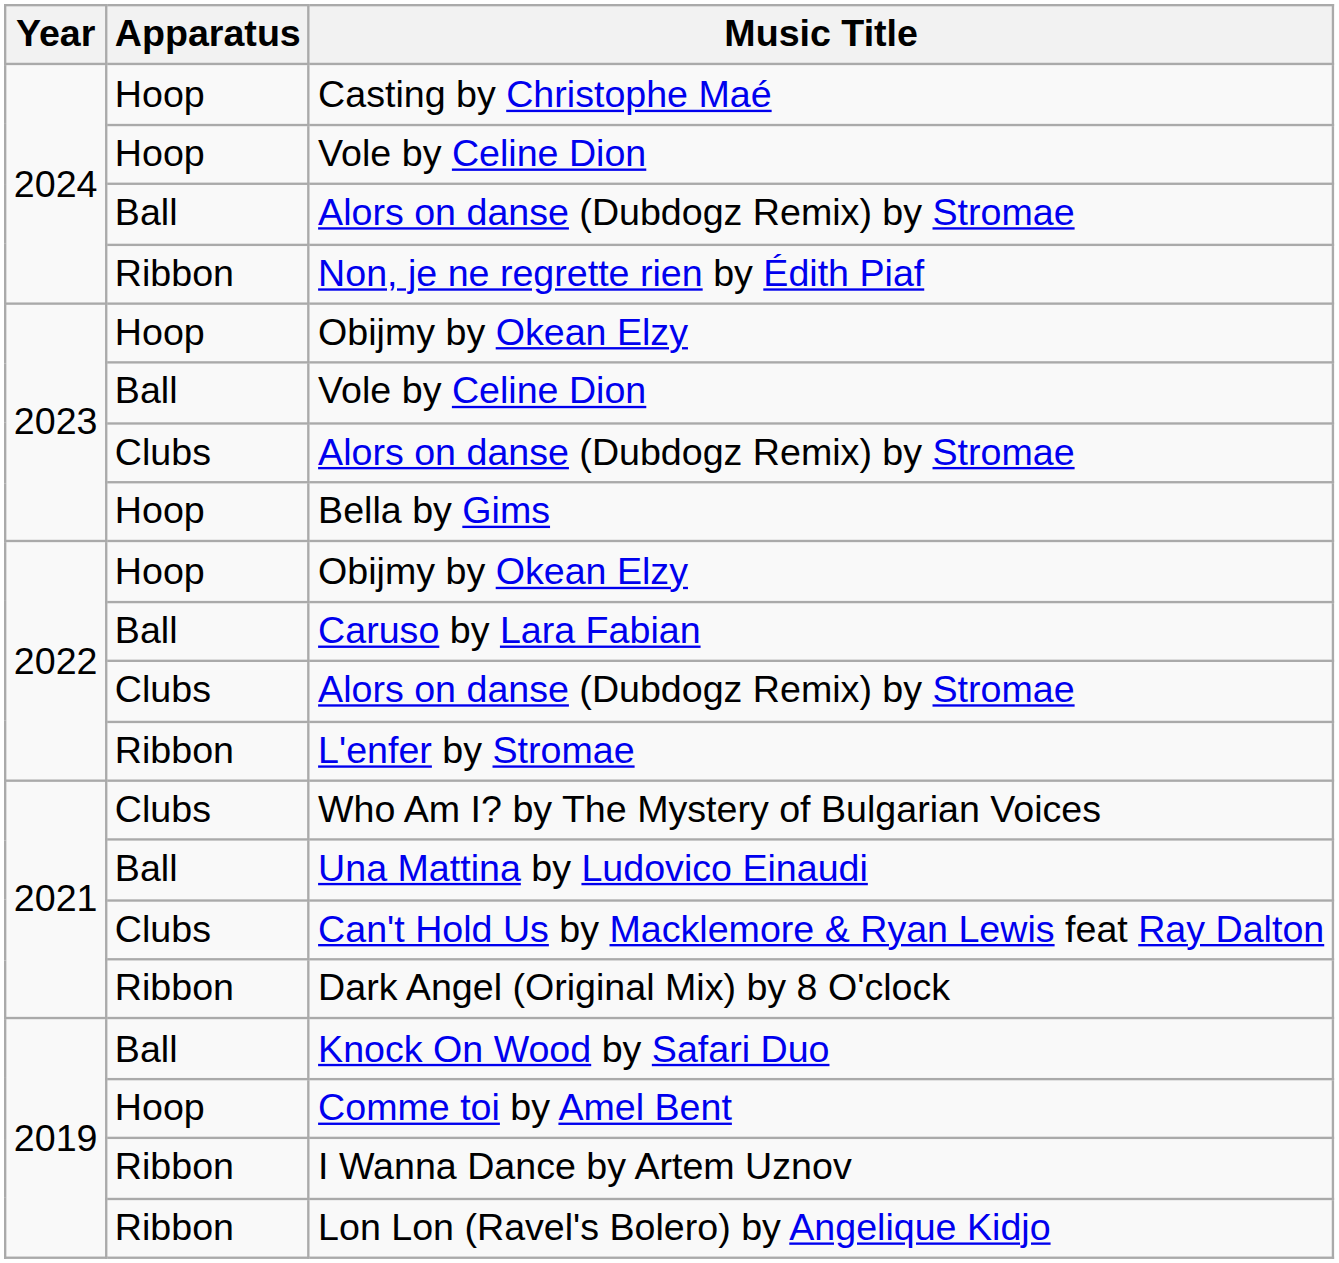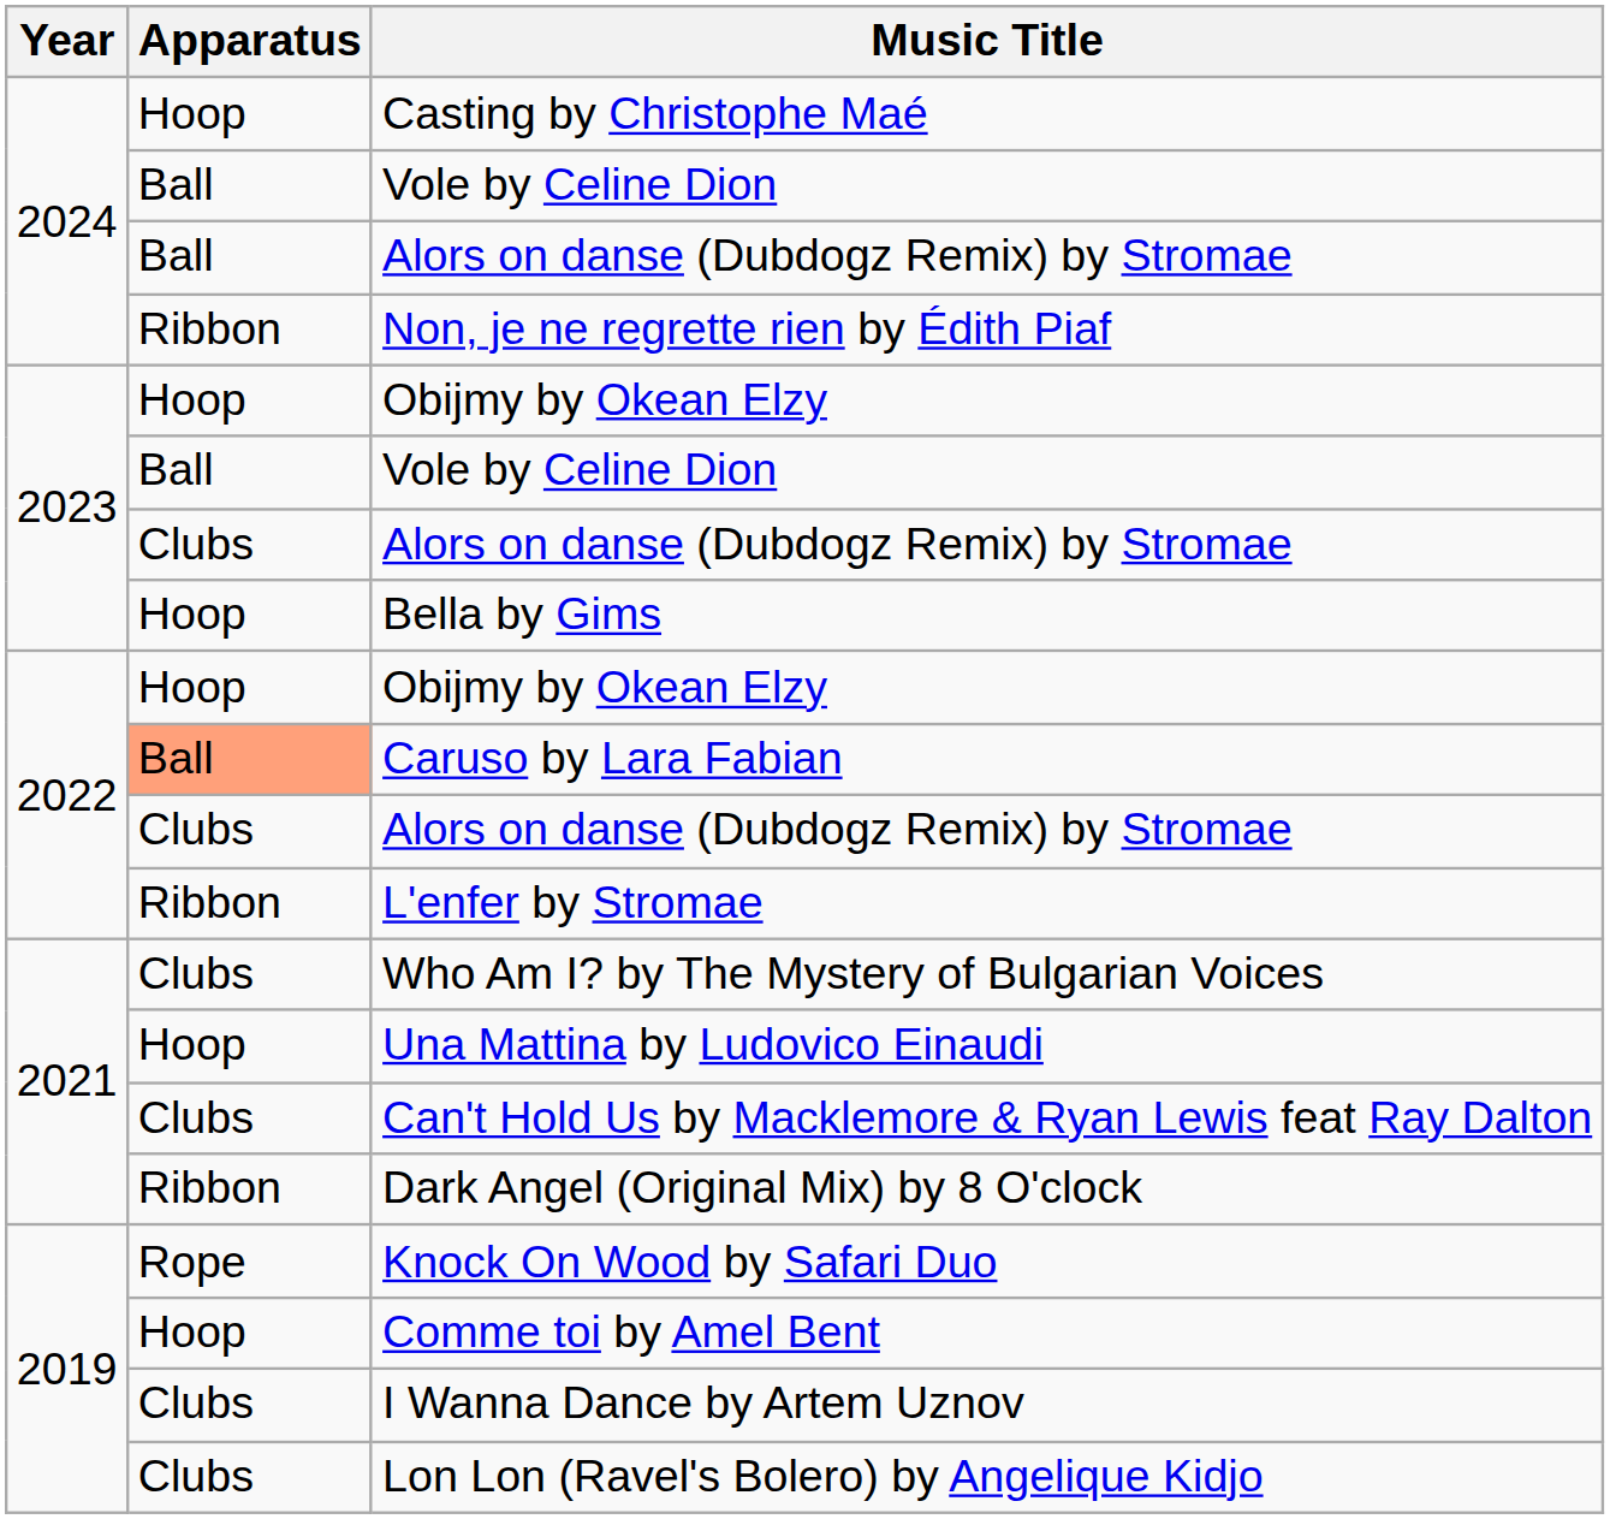 <table class="wikitable">
 <tr>
 <th>Year</th>
 <th>Apparatus</th>
 <th>Music Title</th>
 </tr>
 <tr>
 <td rowspan="4">2024</td>
 <td>Hoop</td>
 <td>Casting by <a href='#'>Christophe Maé</a></td>
 </tr>
 <tr>
-<td>Hoop</td>
+<td>Ball</td>
 <td>Vole by <a href='#'>Celine Dion</a></td>
 </tr>
 <tr>
 <td>Ball</td>
 <td><a href='#'>Alors on danse</a> (Dubdogz Remix) by <a href='#'>Stromae</a></td>
 </tr>
 <tr>
 <td>Ribbon</td>
 <td><a href='#'>Non, je ne regrette rien</a> by <a href='#'>Édith Piaf</a></td>
 </tr>
 <tr>
 <td rowspan="4">2023</td>
 <td>Hoop</td>
 <td>Obijmy by <a href='#'>Okean Elzy</a></td>
 </tr>
 <tr>
 <td>Ball</td>
 <td>Vole by <a href='#'>Celine Dion</a></td>
 </tr>
 <tr>
 <td>Clubs</td>
 <td><a href='#'>Alors on danse</a> (Dubdogz Remix) by <a href='#'>Stromae</a></td>
 </tr>
 <tr>
 <td>Hoop</td>
 <td>Bella by <a href='#'>Gims</a></td>
 </tr>
 <tr>
 <td rowspan="4">2022</td>
 <td>Hoop</td>
 <td>Obijmy by <a href='#'>Okean Elzy</a></td>
 </tr>
 <tr>
-<td>Ball</td>
+<td style="background: lightsalmon;">Ball</td>
 <td><a href='#'>Caruso</a> by <a href='#'>Lara Fabian</a></td>
 </tr>
 <tr>
 <td>Clubs</td>
 <td><a href='#'>Alors on danse</a> (Dubdogz Remix) by <a href='#'>Stromae</a></td>
 </tr>
 <tr>
 <td>Ribbon</td>
 <td><a href='#'>L'enfer</a> by <a href='#'>Stromae</a></td>
 </tr>
 <tr>
 <td rowspan="4">2021</td>
 <td>Clubs</td>
 <td>Who Am I? by The Mystery of Bulgarian Voices</td>
 </tr>
 <tr>
-<td>Ball</td>
+<td>Hoop</td>
 <td><a href='#'>Una Mattina</a> by <a href='#'>Ludovico Einaudi</a></td>
 </tr>
 <tr>
 <td>Clubs</td>
 <td><a href='#'>Can't Hold Us</a> by <a href='#'>Macklemore & Ryan Lewis</a> feat <a href='#'>Ray Dalton</a></td>
 </tr>
 <tr>
 <td>Ribbon</td>
 <td>Dark Angel (Original Mix) by 8 O'clock</td>
 </tr>
 <tr>
 <td rowspan="4">2019</td>
-<td>Ball</td>
+<td>Rope</td>
 <td><a href='#'>Knock On Wood</a> by <a href='#'>Safari Duo</a></td>
 </tr>
 <tr>
 <td>Hoop</td>
 <td><a href='#'>Comme toi</a> by <a href='#'>Amel Bent</a></td>
 </tr>
 <tr>
-<td>Ribbon</td>
+<td>Clubs</td>
 <td>I Wanna Dance by Artem Uznov</td>
 </tr>
 <tr>
-<td>Ribbon</td>
+<td>Clubs</td>
 <td>Lon Lon (Ravel's Bolero) by <a href='#'>Angelique Kidjo</a></td>
 </tr>
 </table>
